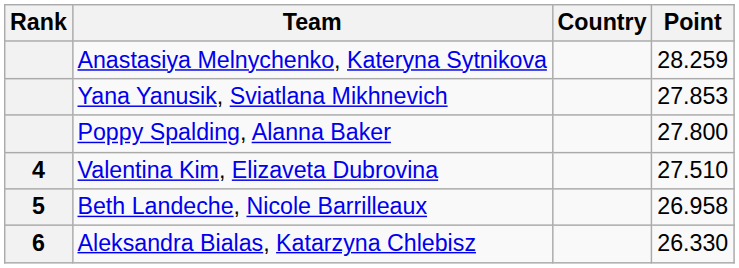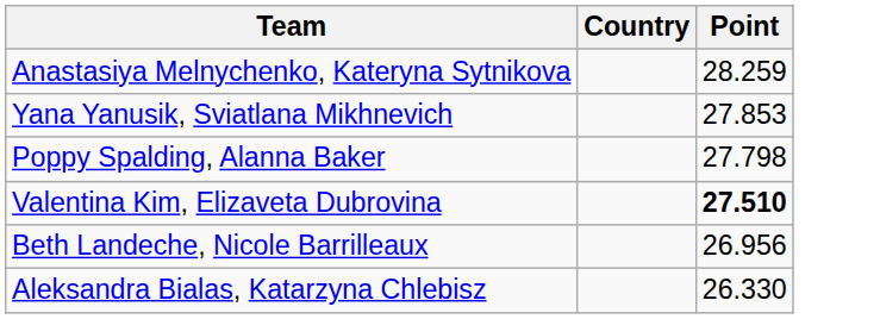 <table class="wikitable sortable">
 <tr>
-<th>Rank</th>
 <th>Team</th>
 <th>Country</th>
 <th>Point</th>
 </tr>
 <tr>
-<th></th>
 <td><a href='#'>Anastasiya Melnychenko</a>, <a href='#'>Kateryna Sytnikova</a></td>
 <td></td>
 <td>28.259</td>
 </tr>
 <tr>
-<th></th>
 <td><a href='#'>Yana Yanusik</a>, <a href='#'>Sviatlana Mikhnevich</a></td>
 <td></td>
 <td>27.853</td>
 </tr>
 <tr>
-<th></th>
 <td><a href='#'>Poppy Spalding</a>, <a href='#'>Alanna Baker</a></td>
 <td></td>
-<td>27.800</td>
+<td>27.798</td>
 </tr>
 <tr>
-<th>4</th>
 <td><a href='#'>Valentina Kim</a>, <a href='#'>Elizaveta Dubrovina</a></td>
 <td></td>
-<td>27.510</td>
+<td><strong>27.510</strong></td>
 </tr>
 <tr>
-<th>5</th>
 <td><a href='#'>Beth Landeche</a>, <a href='#'>Nicole Barrilleaux</a></td>
 <td></td>
-<td>26.958</td>
+<td>26.956</td>
 </tr>
 <tr>
-<th>6</th>
 <td><a href='#'>Aleksandra Bialas</a>, <a href='#'>Katarzyna Chlebisz</a></td>
 <td></td>
 <td>26.330</td>
 </tr>
 </table>
